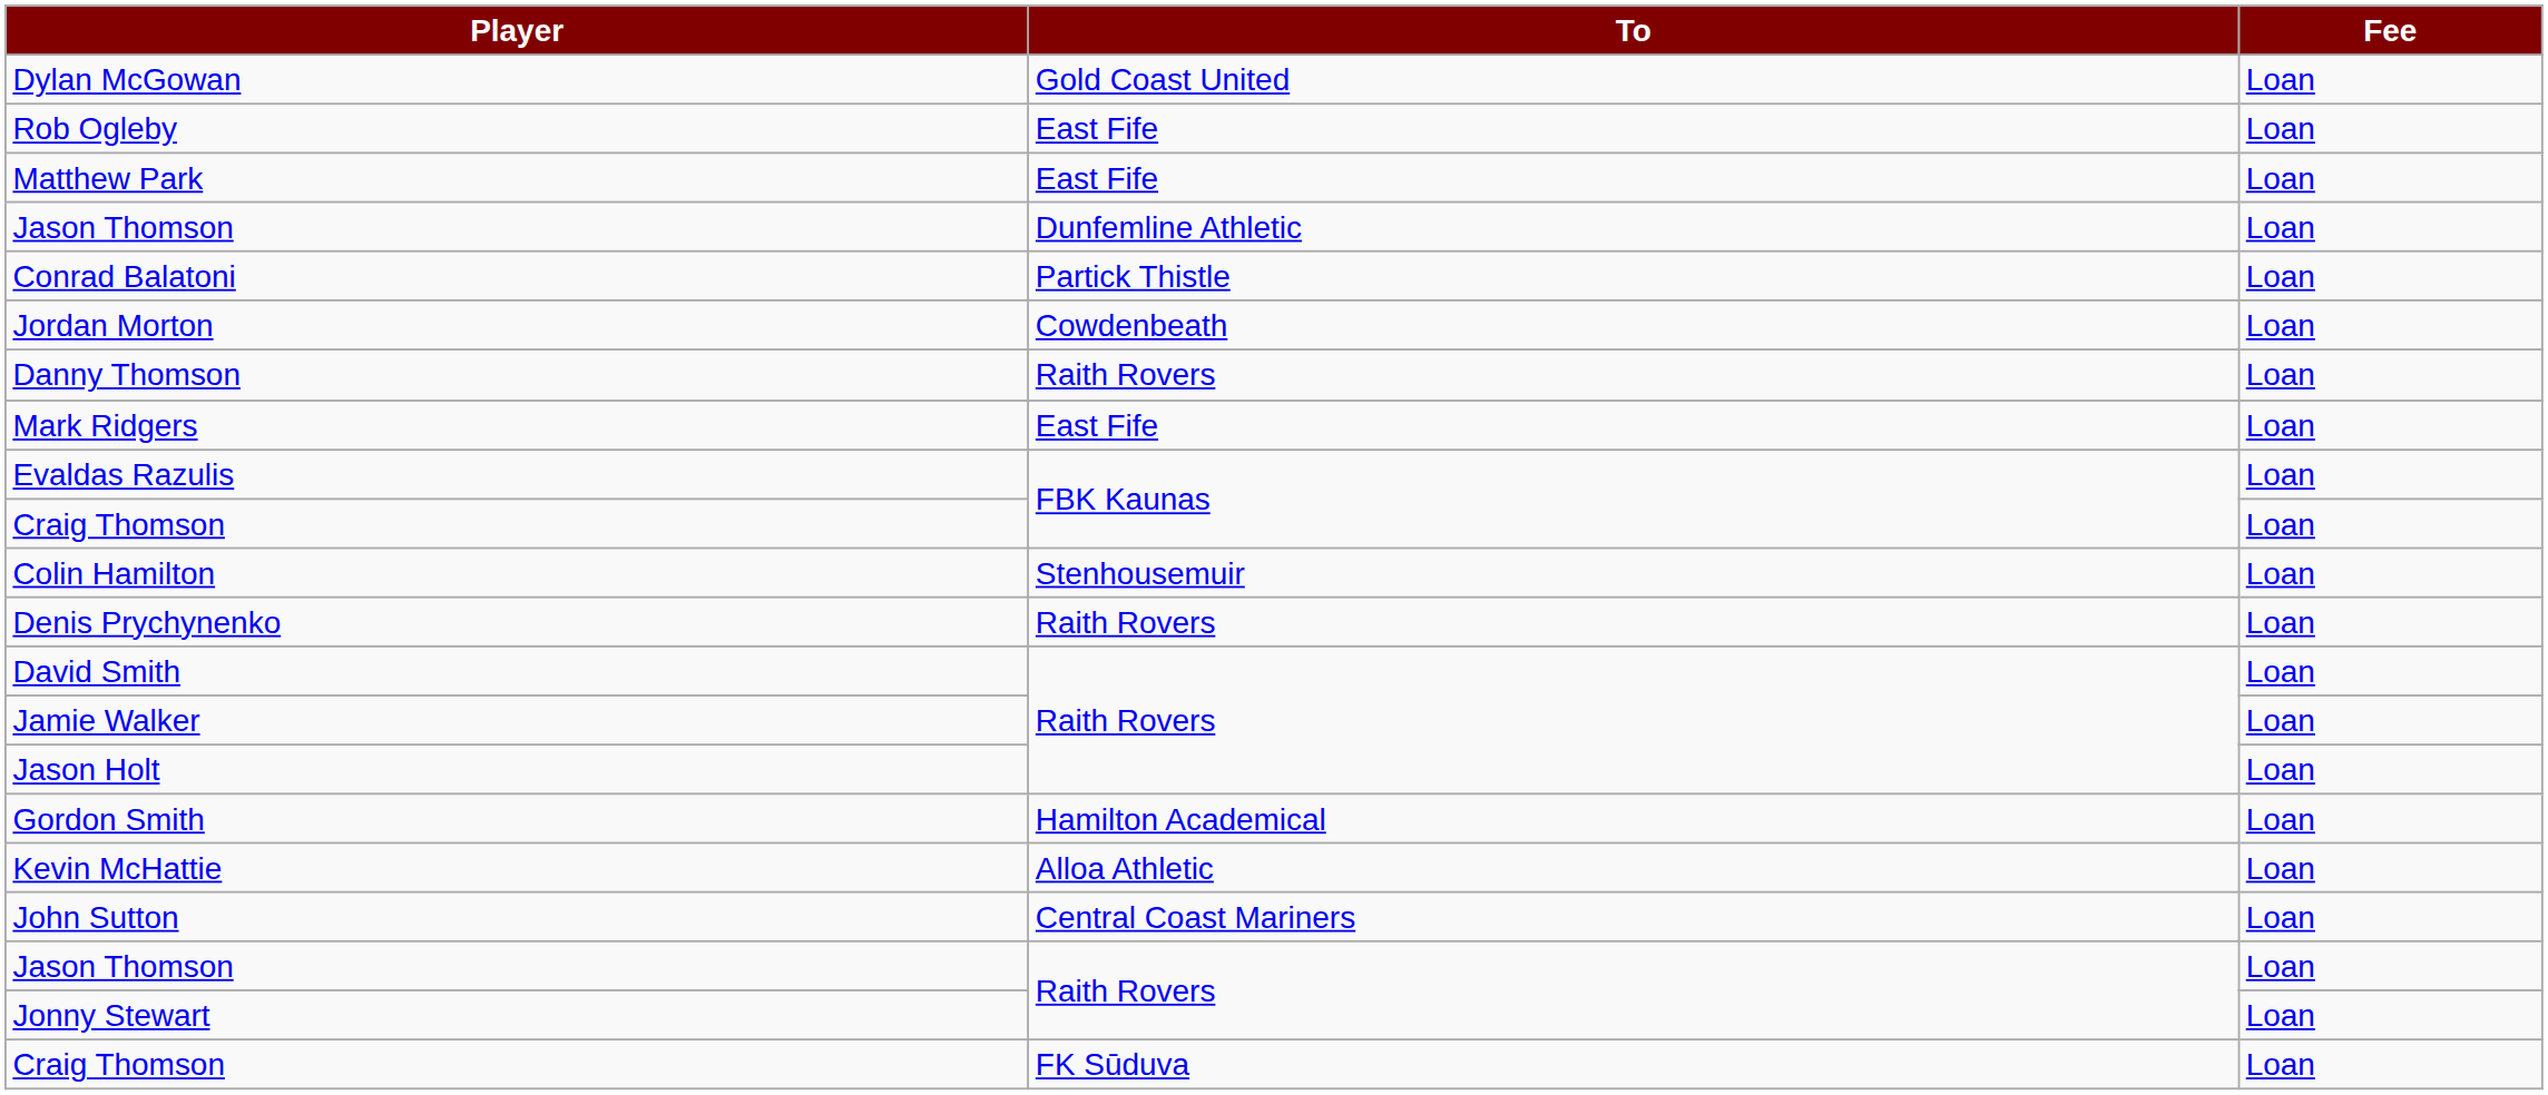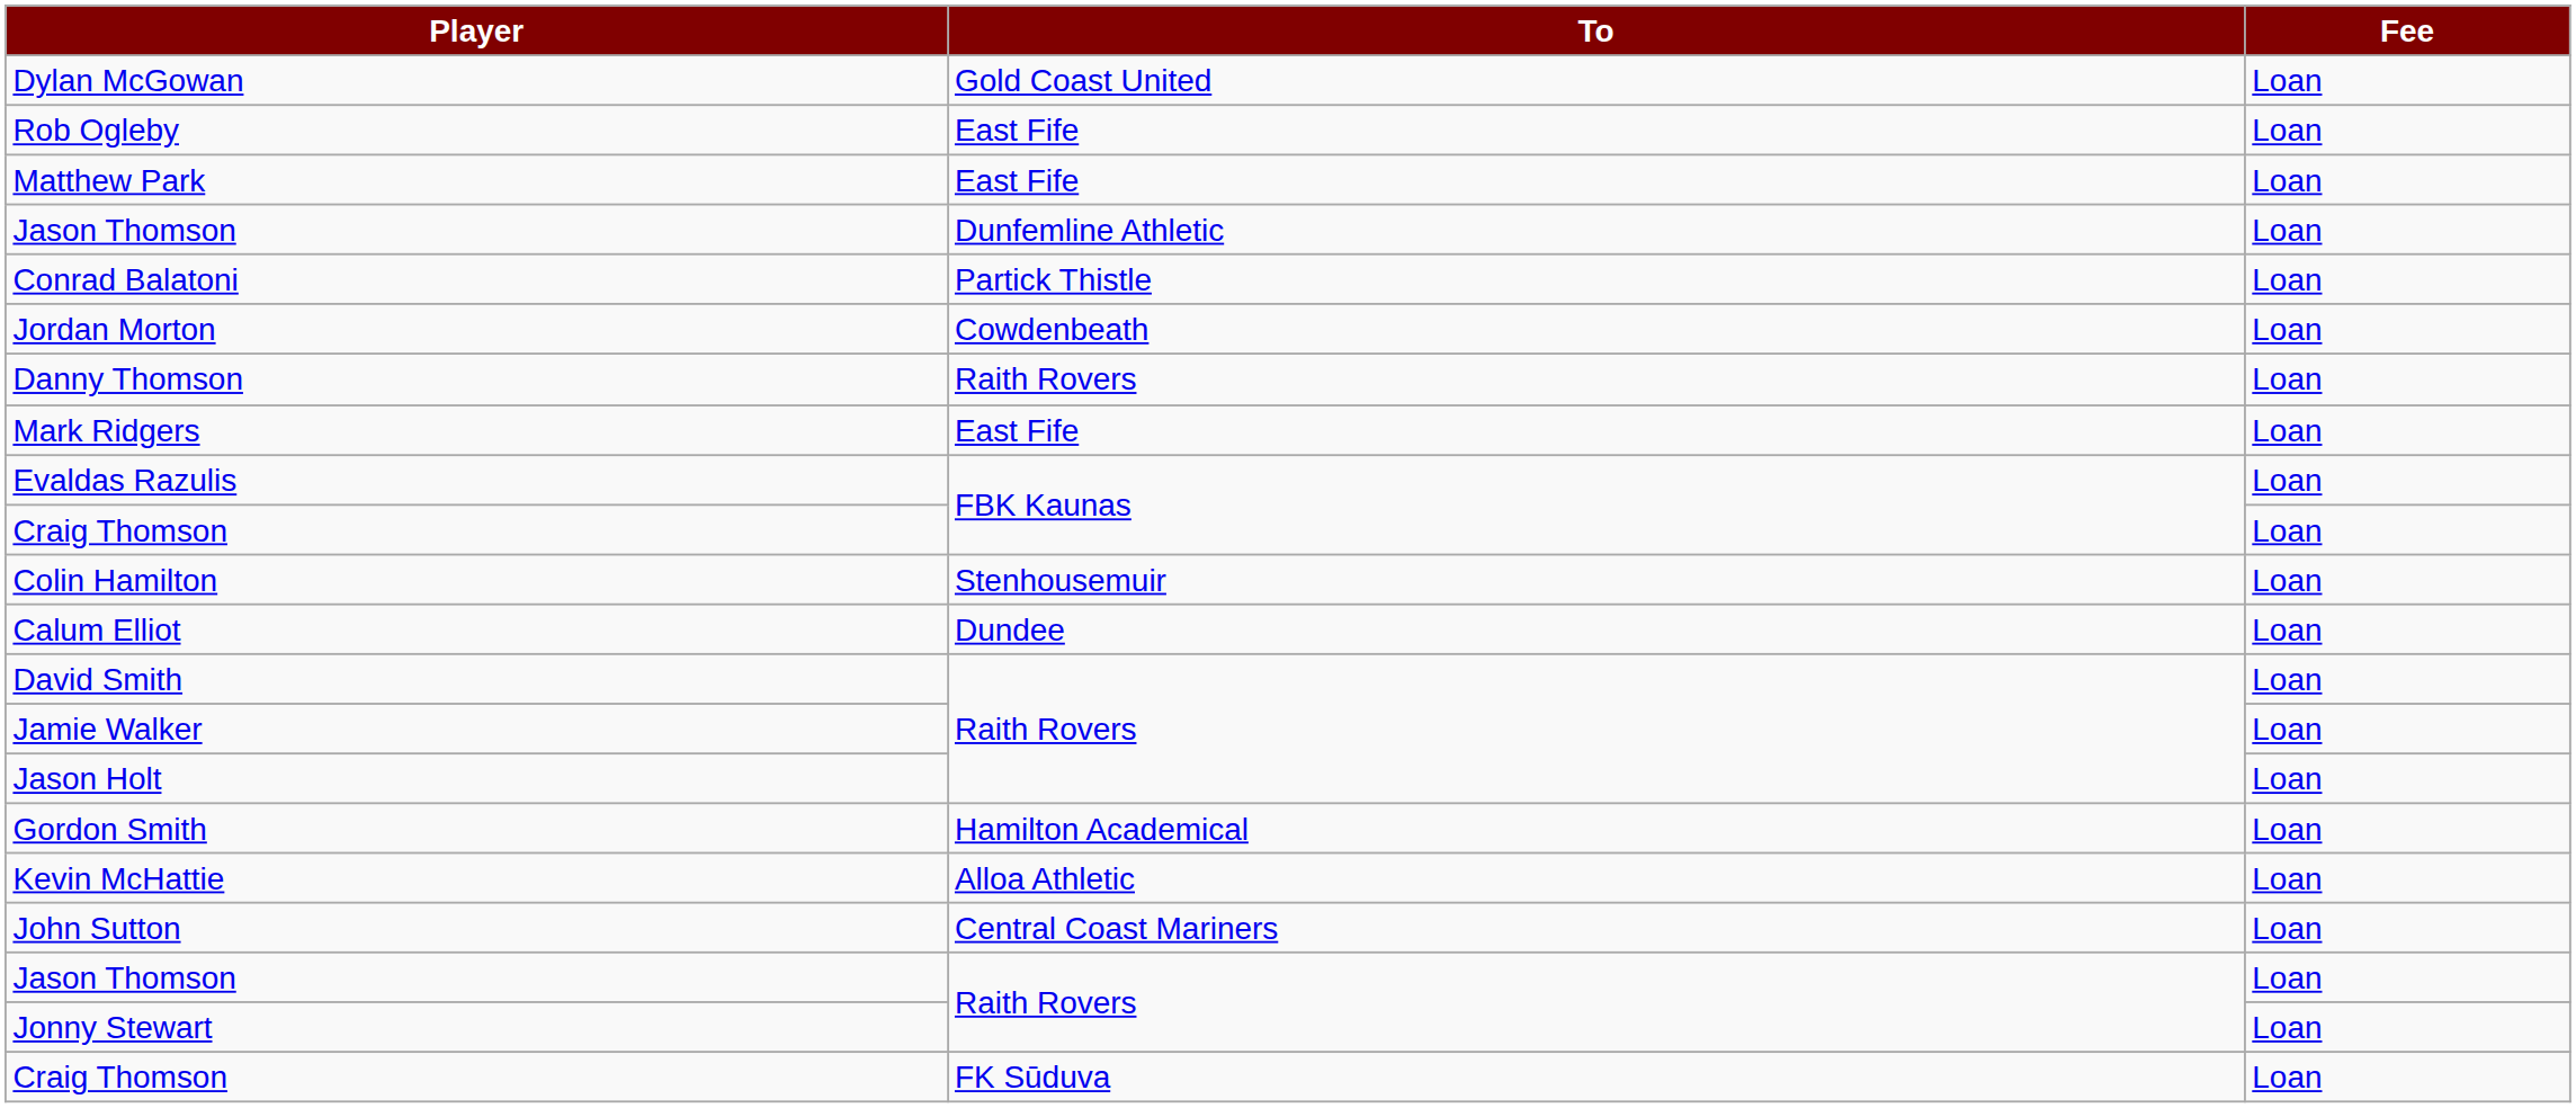 <table class="wikitable" style="text-align:left; font-size:95%;width:98%;">
 <tr>
 <th style="background:maroon; color:white;">Player</th>
 <th style="background:maroon; color:white;">To</th>
 <th style="background:maroon; color:white;">Fee</th>
 </tr>
 <tr>
 <td> <a href='#'>Dylan McGowan</a></td>
 <td> <a href='#'>Gold Coast United</a></td>
 <td><a href='#'>Loan</a></td>
 </tr>
 <tr>
 <td> <a href='#'>Rob Ogleby</a></td>
 <td> <a href='#'>East Fife</a></td>
 <td><a href='#'>Loan</a></td>
 </tr>
 <tr>
 <td> <a href='#'>Matthew Park</a></td>
 <td> <a href='#'>East Fife</a></td>
 <td><a href='#'>Loan</a></td>
 </tr>
 <tr>
 <td> <a href='#'>Jason Thomson</a></td>
 <td> <a href='#'>Dunfemline Athletic</a></td>
 <td><a href='#'>Loan</a></td>
 </tr>
 <tr>
 <td> <a href='#'>Conrad Balatoni</a></td>
 <td> <a href='#'>Partick Thistle</a></td>
 <td><a href='#'>Loan</a></td>
 </tr>
 <tr>
 <td> <a href='#'>Jordan Morton</a></td>
 <td> <a href='#'>Cowdenbeath</a></td>
 <td><a href='#'>Loan</a></td>
 </tr>
 <tr>
 <td> <a href='#'>Danny Thomson</a></td>
 <td> <a href='#'>Raith Rovers</a></td>
 <td><a href='#'>Loan</a></td>
 </tr>
 <tr>
 <td> <a href='#'>Mark Ridgers</a></td>
 <td> <a href='#'>East Fife</a></td>
 <td><a href='#'>Loan</a></td>
 </tr>
 <tr>
 <td> <a href='#'>Evaldas Razulis</a></td>
 <td rowspan=2> <a href='#'>FBK Kaunas</a></td>
 <td><a href='#'>Loan</a></td>
 </tr>
 <tr>
 <td> <a href='#'>Craig Thomson</a></td>
 <td><a href='#'>Loan</a></td>
 </tr>
 <tr>
 <td> <a href='#'>Colin Hamilton</a></td>
 <td> <a href='#'>Stenhousemuir</a></td>
 <td><a href='#'>Loan</a></td>
 </tr>
 <tr>
-<td> <a href='#'>Denis Prychynenko</a></td>
-<td> <a href='#'>Raith Rovers</a></td>
+<td> <a href='#'>Calum Elliot</a></td>
+<td> <a href='#'>Dundee</a></td>
 <td><a href='#'>Loan</a></td>
 </tr>
 <tr>
 <td> <a href='#'>David Smith</a></td>
 <td rowspan=3> <a href='#'>Raith Rovers</a></td>
 <td><a href='#'>Loan</a></td>
 </tr>
 <tr>
 <td> <a href='#'>Jamie Walker</a></td>
 <td><a href='#'>Loan</a></td>
 </tr>
 <tr>
 <td> <a href='#'>Jason Holt</a></td>
 <td><a href='#'>Loan</a></td>
 </tr>
 <tr>
 <td> <a href='#'>Gordon Smith</a></td>
 <td> <a href='#'>Hamilton Academical</a></td>
 <td><a href='#'>Loan</a></td>
 </tr>
 <tr>
 <td> <a href='#'>Kevin McHattie</a></td>
 <td> <a href='#'>Alloa Athletic</a></td>
 <td><a href='#'>Loan</a></td>
 </tr>
 <tr>
 <td> <a href='#'>John Sutton</a></td>
 <td> <a href='#'>Central Coast Mariners</a></td>
 <td><a href='#'>Loan</a></td>
 </tr>
 <tr>
 <td> <a href='#'>Jason Thomson</a></td>
 <td rowspan=2> <a href='#'>Raith Rovers</a></td>
 <td><a href='#'>Loan</a></td>
 </tr>
 <tr>
 <td> <a href='#'>Jonny Stewart</a></td>
 <td><a href='#'>Loan</a></td>
 </tr>
 <tr>
 <td> <a href='#'>Craig Thomson</a></td>
 <td> <a href='#'>FK Sūduva</a></td>
 <td><a href='#'>Loan</a></td>
 </tr>
 </table>
